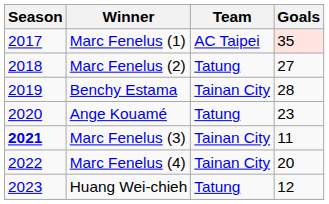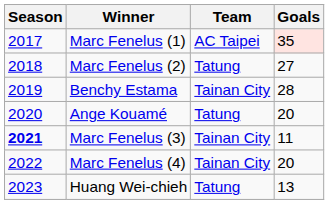 <table class="wikitable" style="font-size:95%;">
 <tr>
 <th>Season</th>
 <th>Winner</th>
 <th>Team</th>
 <th>Goals</th>
 </tr>
 <tr>
 <td><a href='#'>2017</a></td>
 <td> <a href='#'>Marc Fenelus</a> (1)</td>
 <td><a href='#'>AC Taipei </a></td>
 <td bgcolor=mistyrose>35</td>
 </tr>
 <tr>
 <td><a href='#'>2018</a></td>
 <td> <a href='#'>Marc Fenelus</a> (2)</td>
 <td><a href='#'>Tatung</a></td>
 <td>27</td>
 </tr>
 <tr>
 <td><a href='#'>2019</a></td>
 <td> <a href='#'>Benchy Estama</a></td>
 <td><a href='#'>Tainan City</a></td>
 <td>28</td>
 </tr>
 <tr>
 <td><a href='#'>2020</a></td>
 <td> <a href='#'>Ange Kouamé</a></td>
 <td><a href='#'>Tatung</a></td>
-<td>23</td>
+<td>20</td>
 </tr>
 <tr>
 <td><strong><a href='#'>2021</a></strong></td>
 <td> <a href='#'>Marc Fenelus</a> (3)</td>
 <td><a href='#'>Tainan City</a></td>
 <td>11</td>
 </tr>
 <tr>
 <td><a href='#'>2022</a></td>
 <td> <a href='#'>Marc Fenelus</a> (4)</td>
 <td><a href='#'>Tainan City</a></td>
 <td>20</td>
 </tr>
 <tr>
 <td><a href='#'> 2023</a></td>
 <td> Huang Wei-chieh</td>
 <td><a href='#'>Tatung</a></td>
-<td>12</td>
+<td>13</td>
 </tr>
 </table>
